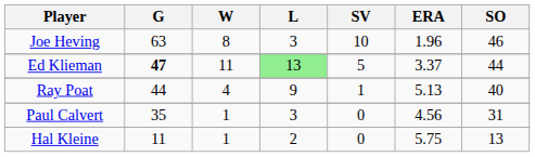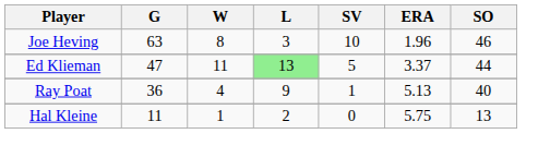 <table class="wikitable sortable">
 <tr>
 <th bgcolor="#DDDDFF" width="16%">Player</th>
 <th bgcolor="#DDDDFF" width="9%">G</th>
 <th bgcolor="#DDDDFF" width="9%">W</th>
 <th bgcolor="#DDDDFF" width="9%">L</th>
 <th bgcolor="#DDDDFF" width="9%">SV</th>
 <th bgcolor="#DDDDFF" width="9%">ERA</th>
 <th bgcolor="#DDDDFF" width="9%">SO</th>
 </tr>
 <tr align="center">
 <td><a href='#'>Joe Heving</a></td>
 <td>63</td>
 <td>8</td>
 <td>3</td>
 <td>10</td>
 <td>1.96</td>
 <td>46</td>
 </tr>
 <tr>
 </tr>
 <tr align="center">
 <td><a href='#'>Ed Klieman</a></td>
-<td><strong>47</strong></td>
+<td>47</td>
 <td>11</td>
 <td style="background: lightgreen;">13</td>
 <td>5</td>
 <td>3.37</td>
 <td>44</td>
 </tr>
 <tr>
 </tr>
 <tr align="center">
 <td><a href='#'>Ray Poat</a></td>
-<td>44</td>
+<td>36</td>
 <td>4</td>
 <td>9</td>
 <td>1</td>
 <td>5.13</td>
 <td>40</td>
 </tr>
 <tr>
-</tr>
-<tr align="center">
-<td><a href='#'>Paul Calvert</a></td>
-<td>35</td>
-<td>1</td>
-<td>3</td>
-<td>0</td>
-<td>4.56</td>
-<td>31</td>
 </tr>
 <tr>
 </tr>
 <tr align="center">
 <td><a href='#'>Hal Kleine</a></td>
 <td>11</td>
 <td>1</td>
 <td>2</td>
 <td>0</td>
 <td>5.75</td>
 <td>13</td>
 </tr>
 </table>
